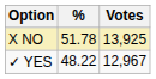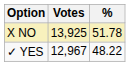 <table class="wikitable">
 <tr>
 <th>Option</th>
+<th>Votes</th>
 <th>%</th>
-<th>Votes</th>
 </tr>
 <tr>
 <td style=background:#f8f1bd>X NO</td>
+<td style=background:#f8f1bd>13,925</td>
 <td style=background:#f8f1bd>51.78</td>
-<td style=background:#f8f1bd>13,925</td>
 </tr>
 <tr>
 <td>✓ YES</td>
+<td>12,967</td>
 <td>48.22</td>
-<td>12,967</td>
 </tr>
 </table>
